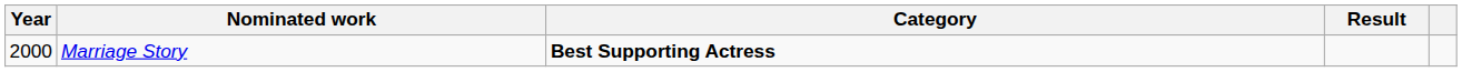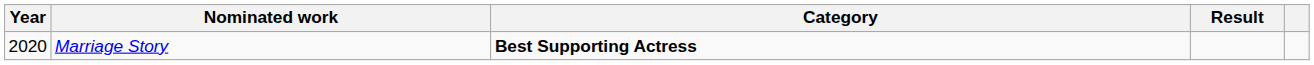 <table class="wikitable sortable">
 <tr>
 <th scope="col" style="width:1em;">Year</th>
 <th scope="col" style="width:25em;">Nominated work</th>
 <th scope="col" style="width:40em;">Category</th>
 <th scope="col" style="width:5em;">Result</th>
 <th scope="col" style="width:1em;"class="unsortable"></th>
 </tr>
 <tr>
-<td>2000</td>
+<td>2020</td>
 <td><em><a href='#'>Marriage Story</a></em></td>
 <td><strong>Best Supporting Actress</strong></td>
 <td></td>
 <td></td>
 </tr>
 </table>
